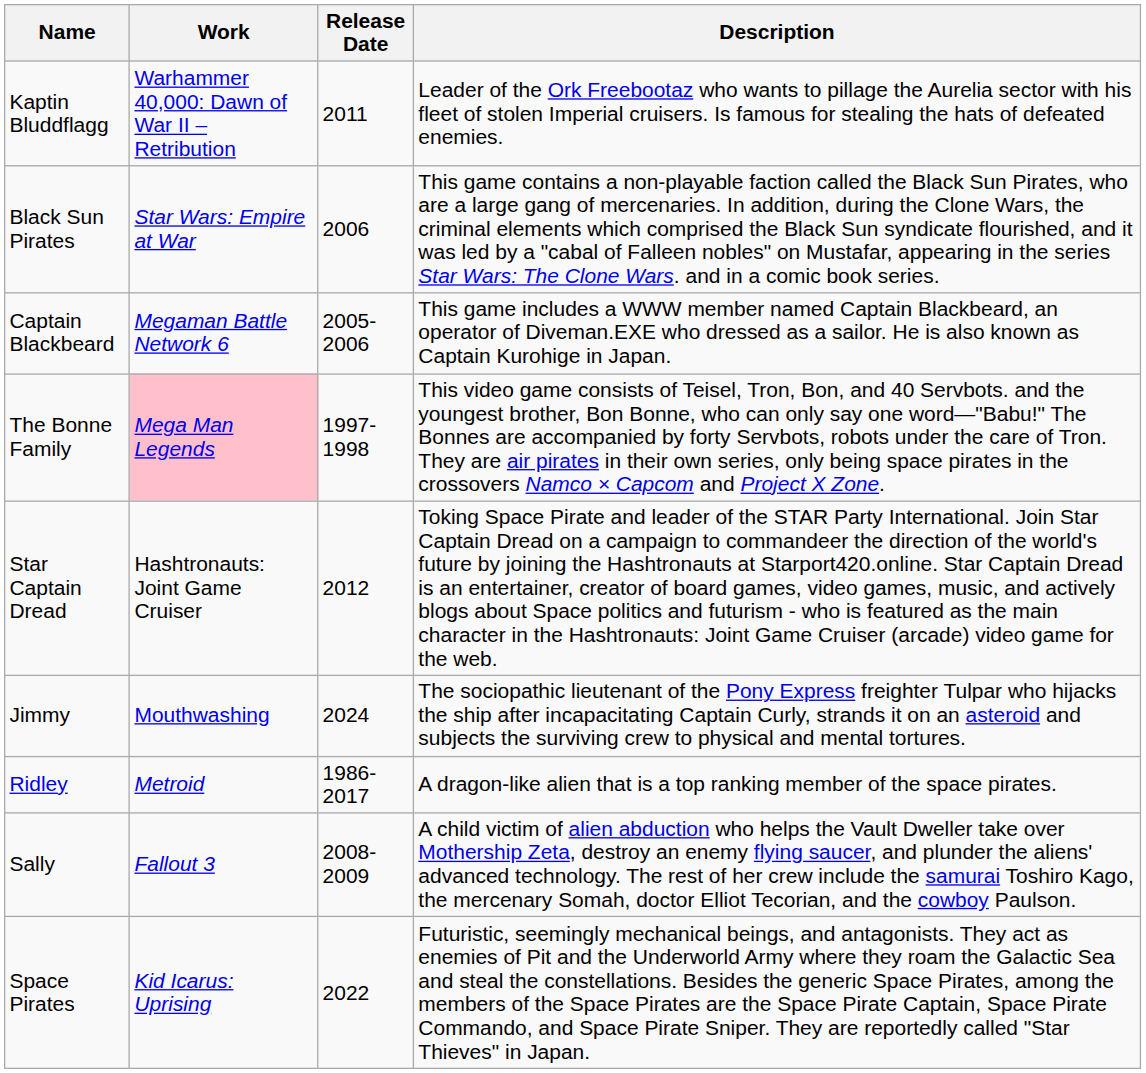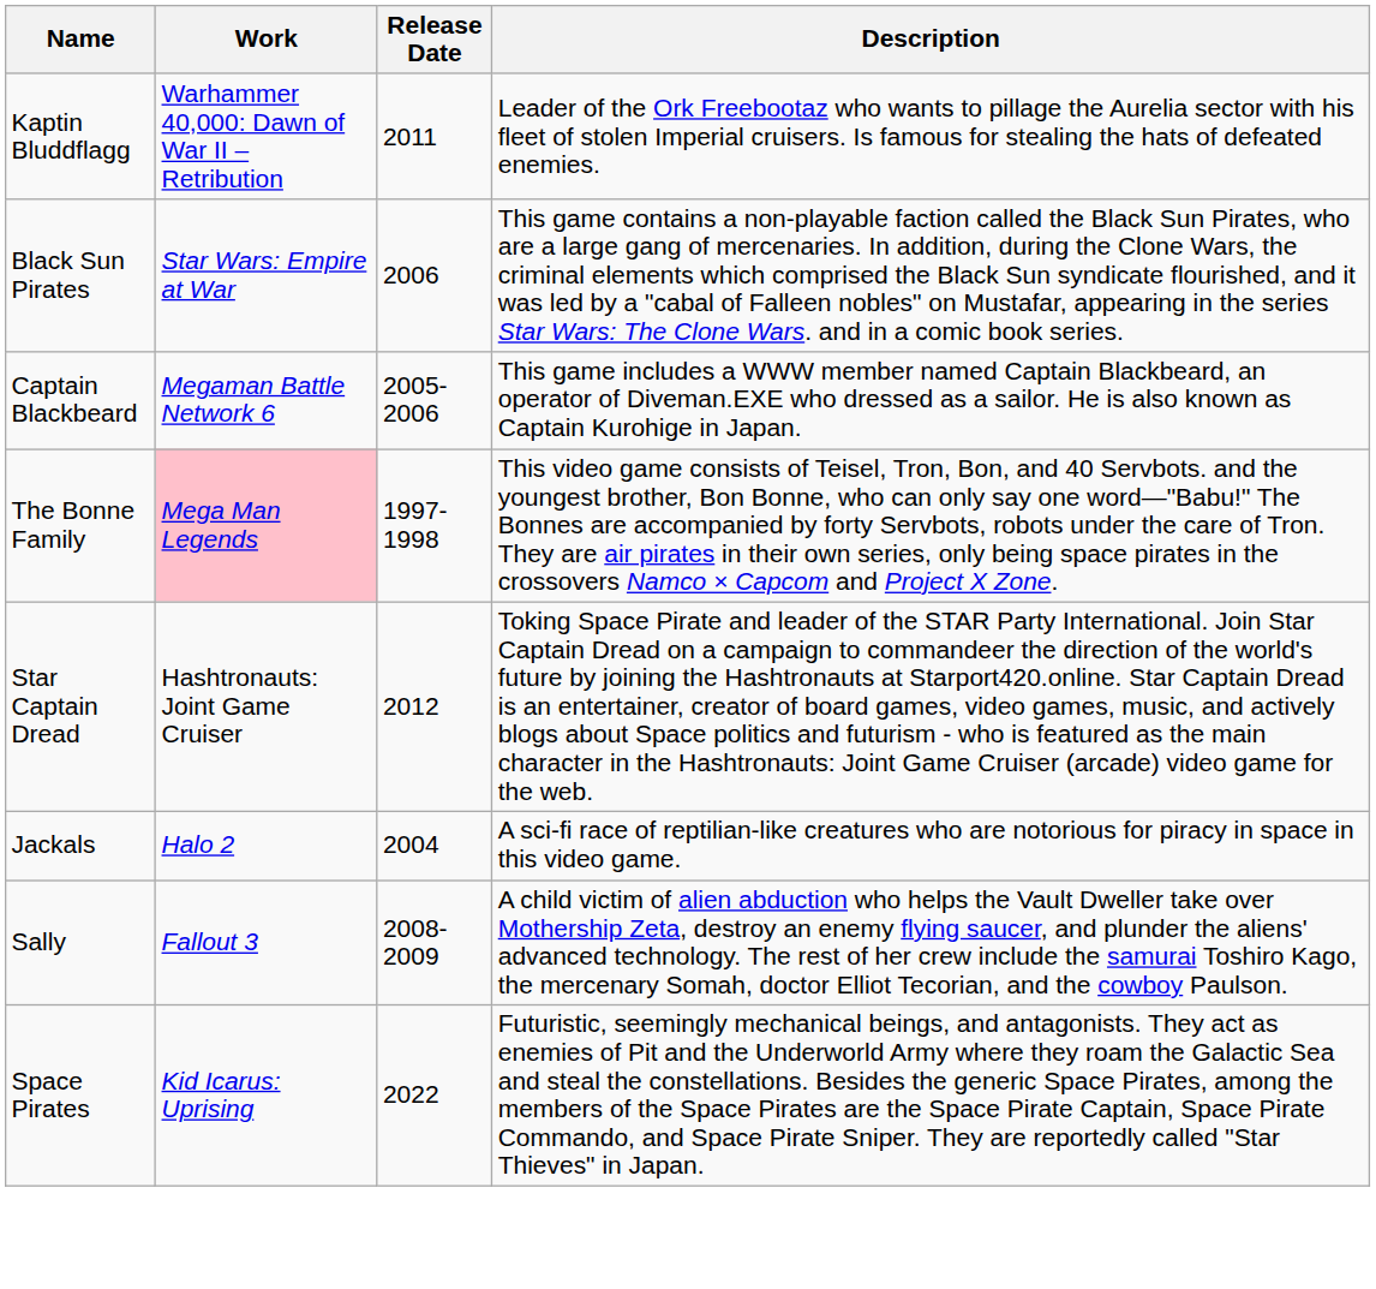 <table class="wikitable sortable">
 <tr>
 <th>Name</th>
 <th>Work</th>
 <th>Release Date</th>
 <th>Description</th>
 </tr>
 <tr>
 <td>Kaptin Bluddflagg</td>
 <td><a href='#'>Warhammer 40,000: Dawn of War II – Retribution</a></td>
 <td>2011</td>
 <td>Leader of the <a href='#'>Ork Freebootaz</a> who wants to pillage the Aurelia sector with his fleet of stolen Imperial cruisers. Is famous for stealing the hats of defeated enemies.</td>
 </tr>
 <tr>
 <td>Black Sun Pirates</td>
 <td><em><a href='#'>Star Wars: Empire at War</a></em></td>
 <td>2006</td>
 <td>This game contains a non-playable faction called the Black Sun Pirates, who are a large gang of mercenaries. In addition, during the Clone Wars, the criminal elements which comprised the Black Sun syndicate flourished, and it was led by a "cabal of Falleen nobles" on Mustafar, appearing in the series <em><a href='#'>Star Wars: The Clone Wars</a></em>. and in a comic book series.</td>
 </tr>
 <tr>
 <td>Captain Blackbeard</td>
 <td><em><a href='#'>Megaman Battle Network 6</a></em></td>
 <td>2005-2006</td>
 <td>This game includes a WWW member named Captain Blackbeard, an operator of Diveman.EXE who dressed as a sailor. He is also known as Captain Kurohige in Japan.</td>
 </tr>
 <tr>
 <td>The Bonne Family</td>
 <td style="background: pink;"><em><a href='#'>Mega Man Legends</a></em></td>
 <td>1997-1998</td>
 <td>This video game consists of Teisel, Tron, Bon, and 40 Servbots. and the youngest brother, Bon Bonne, who can only say one word—"Babu!" The Bonnes are accompanied by forty Servbots, robots under the care of Tron. They are <a href='#'>air pirates</a> in their own series, only being space pirates in the crossovers <em><a href='#'>Namco × Capcom</a></em> and <em><a href='#'>Project X Zone</a></em>.</td>
 </tr>
 <tr>
 <td>Star Captain Dread</td>
 <td>Hashtronauts: Joint Game Cruiser</td>
 <td>2012</td>
 <td>Toking Space Pirate and leader of the STAR Party International. Join Star Captain Dread on a campaign to commandeer the direction of the world's future by joining the Hashtronauts at Starport420.online. Star Captain Dread is an entertainer, creator of board games, video games, music, and actively blogs about Space politics and futurism - who is featured as the main character in the Hashtronauts: Joint Game Cruiser (arcade) video game for the web.</td>
 </tr>
 <tr>
-<td>Jimmy</td>
-<td><a href='#'>Mouthwashing</a></td>
-<td>2024</td>
-<td>The sociopathic lieutenant of the <a href='#'>Pony Express</a> freighter Tulpar who hijacks the ship after incapacitating Captain Curly, strands it on an <a href='#'>asteroid</a> and subjects the surviving crew to physical and mental tortures.</td>
-</tr>
-<tr>
-<td><a href='#'>Ridley</a></td>
-<td><em><a href='#'>Metroid</a></em></td>
-<td>1986-2017</td>
-<td>A dragon-like alien that is a top ranking member of the space pirates.</td>
+<td>Jackals</td>
+<td><em><a href='#'>Halo 2</a></em></td>
+<td>2004</td>
+<td>A sci-fi race of reptilian-like creatures who are notorious for piracy in space in this video game.</td>
 </tr>
 <tr>
 <td>Sally</td>
 <td><em><a href='#'>Fallout 3</a></em></td>
 <td>2008-2009</td>
 <td>A child victim of <a href='#'>alien abduction</a> who helps the Vault Dweller take over <a href='#'>Mothership Zeta</a>, destroy an enemy <a href='#'>flying saucer</a>, and plunder the aliens' advanced technology. The rest of her crew include the <a href='#'>samurai</a> Toshiro Kago, the mercenary Somah, doctor Elliot Tecorian, and the <a href='#'>cowboy</a> Paulson.</td>
 </tr>
 <tr>
 <td>Space Pirates</td>
 <td><em><a href='#'>Kid Icarus: Uprising</a></em></td>
 <td>2022</td>
 <td>Futuristic, seemingly mechanical beings, and antagonists. They act as enemies of Pit and the Underworld Army where they roam the Galactic Sea and steal the constellations. Besides the generic Space Pirates, among the members of the Space Pirates are the Space Pirate Captain, Space Pirate Commando, and Space Pirate Sniper. They are reportedly called "Star Thieves" in Japan.</td>
 </tr>
 </table>
